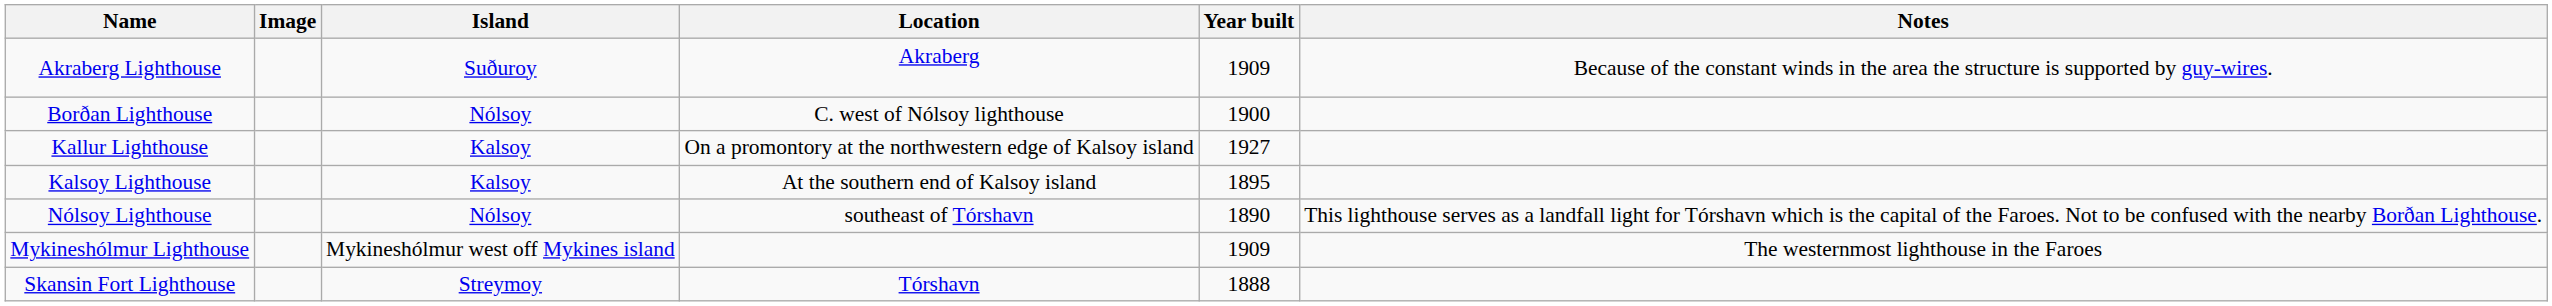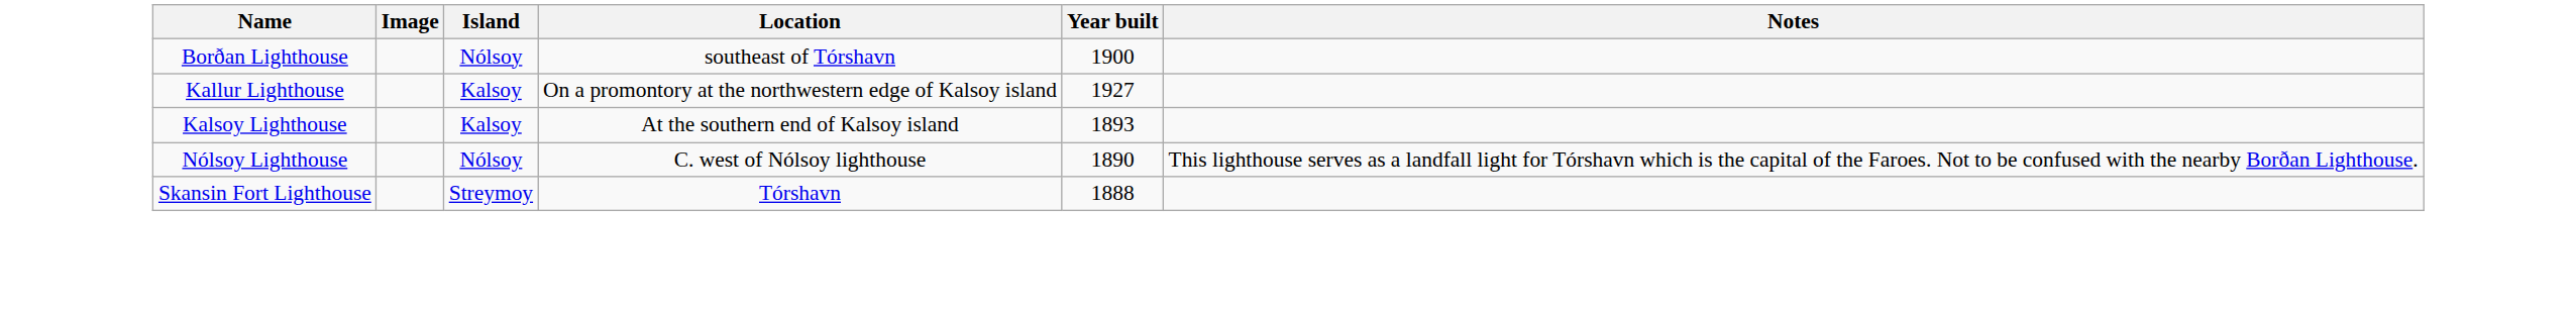 <table class="wikitable sortable" style="margin:auto;text-align:center">
 <tr>
 <th>Name</th>
 <th class="unsortable">Image</th>
 <th>Island</th>
 <th>Location</th>
 <th>Year built</th>
 <th>Notes</th>
 </tr>
 <tr>
-<td><a href='#'>Akraberg Lighthouse</a></td>
-<td></td>
-<td><a href='#'>Suðuroy</a></td>
-<td><a href='#'>Akraberg</a><br><br></td>
-<td>1909</td>
-<td>Because of the constant winds in the area the structure is supported by <a href='#'>guy-wires</a>.</td>
-</tr>
-<tr>
 <td><a href='#'>Borðan Lighthouse</a></td>
 <td></td>
 <td><a href='#'>Nólsoy</a></td>
-<td>C.  west of Nólsoy lighthouse</td>
+<td> southeast of <a href='#'>Tórshavn</a></td>
 <td>1900</td>
 <td></td>
 </tr>
 <tr>
 <td><a href='#'>Kallur Lighthouse</a></td>
 <td></td>
 <td><a href='#'>Kalsoy</a></td>
 <td>On a promontory at the northwestern edge of Kalsoy island</td>
 <td>1927</td>
 <td></td>
 </tr>
 <tr>
 <td><a href='#'>Kalsoy Lighthouse</a></td>
 <td></td>
 <td><a href='#'>Kalsoy</a></td>
 <td>At the southern end of Kalsoy island</td>
-<td>1895</td>
+<td>1893</td>
 <td></td>
 </tr>
 <tr>
 <td><a href='#'>Nólsoy Lighthouse</a></td>
 <td></td>
 <td><a href='#'>Nólsoy</a></td>
-<td> southeast of <a href='#'>Tórshavn</a></td>
+<td>C.  west of Nólsoy lighthouse</td>
 <td>1890</td>
 <td>This lighthouse serves as a landfall light for Tórshavn which is the capital of the Faroes. Not to be confused with the nearby <a href='#'>Borðan Lighthouse</a>.</td>
-</tr>
-<tr>
-<td><a href='#'>Mykineshólmur Lighthouse</a></td>
-<td></td>
-<td>Mykineshólmur west off <a href='#'>Mykines island</a></td>
-<td></td>
-<td>1909</td>
-<td>The westernmost lighthouse in the Faroes</td>
 </tr>
 <tr>
 <td><a href='#'>Skansin Fort Lighthouse</a></td>
 <td></td>
 <td><a href='#'>Streymoy</a></td>
 <td><a href='#'>Tórshavn</a></td>
 <td>1888</td>
 <td></td>
 </tr>
 </table>
